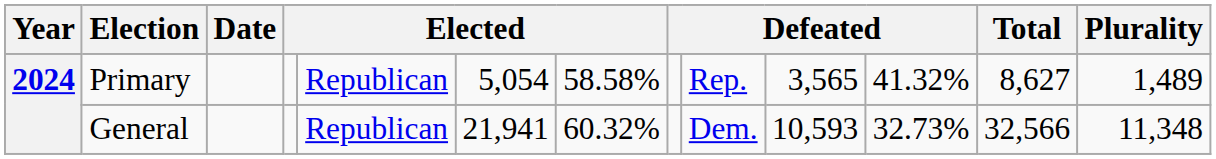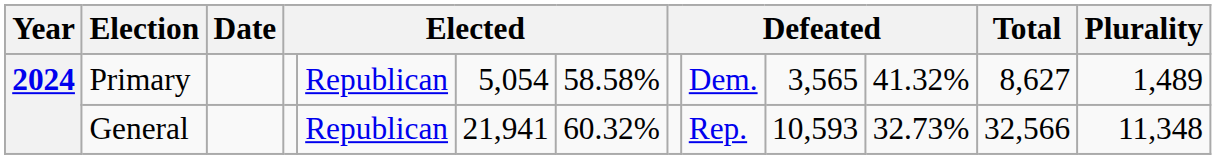 <table class="wikitable">
 <tr>
 <th>Year</th>
 <th>Election</th>
 <th>Date</th>
 <th colspan="4">Elected</th>
 <th colspan="4">Defeated</th>
 <th>Total</th>
 <th>Plurality</th>
 </tr>
 <tr>
 <th rowspan="2" valign="top"><a href='#'>2024</a></th>
 <td valign="top">Primary</td>
 <td valign="top"></td>
 <td valign="top"></td>
 <td valign="top" ><a href='#'>Republican</a></td>
 <td align="right" valign="top">5,054</td>
 <td align="right" valign="top">58.58%</td>
 <td valign="top"></td>
-<td valign="top" ><a href='#'>Rep.</a></td>
+<td valign="top" ><a href='#'>Dem.</a></td>
 <td align="right" valign="top">3,565</td>
 <td align="right" valign="top">41.32%</td>
 <td align="right" valign="top">8,627</td>
 <td align="right" valign="top">1,489</td>
 </tr>
 <tr>
 <td valign="top">General</td>
 <td valign="top"></td>
 <td valign="top"></td>
 <td valign="top" ><a href='#'>Republican</a></td>
 <td align="right" valign="top">21,941</td>
 <td align="right" valign="top">60.32%</td>
 <td valign="top"></td>
-<td valign="top" ><a href='#'>Dem.</a></td>
+<td valign="top" ><a href='#'>Rep.</a></td>
 <td align="right" valign="top">10,593</td>
 <td align="right" valign="top">32.73%</td>
 <td align="right" valign="top">32,566</td>
 <td align="right" valign="top">11,348</td>
 </tr>
 </table>
